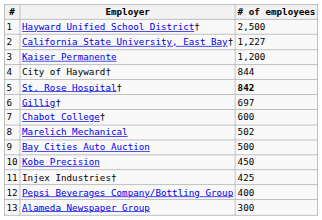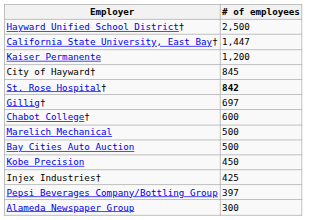 <table class="wikitable">
 <tr>
-<th>#</th>
 <th>Employer</th>
 <th># of employees</th>
 </tr>
 <tr>
-<td>1</td>
 <td><a href='#'>Hayward Unified School District</a>†</td>
 <td>2,500</td>
 </tr>
 <tr>
-<td>2</td>
 <td><a href='#'>California State University, East Bay</a>†</td>
-<td>1,227</td>
+<td>1,447</td>
 </tr>
 <tr>
-<td>3</td>
 <td><a href='#'>Kaiser Permanente</a></td>
 <td>1,200</td>
 </tr>
 <tr>
-<td>4</td>
 <td>City of Hayward†</td>
-<td>844</td>
+<td>845</td>
 </tr>
 <tr>
-<td>5</td>
 <td><a href='#'>St. Rose Hospital</a>†</td>
 <td><strong>842</strong></td>
 </tr>
 <tr>
-<td>6</td>
 <td><a href='#'>Gillig</a>†</td>
 <td>697</td>
 </tr>
 <tr>
-<td>7</td>
 <td><a href='#'>Chabot College</a>†</td>
 <td>600</td>
 </tr>
 <tr>
-<td>8</td>
 <td><a href='#'>Marelich Mechanical</a></td>
-<td>502</td>
+<td>500</td>
 </tr>
 <tr>
-<td>9</td>
 <td><a href='#'>Bay Cities Auto Auction</a></td>
 <td>500</td>
 </tr>
 <tr>
-<td>10</td>
 <td><a href='#'>Kobe Precision</a></td>
 <td>450</td>
 </tr>
 <tr>
-<td>11</td>
 <td>Injex Industries†</td>
 <td>425</td>
 </tr>
 <tr>
-<td>12</td>
 <td><a href='#'>Pepsi Beverages Company/Bottling Group</a></td>
-<td>400</td>
+<td>397</td>
 </tr>
 <tr>
-<td>13</td>
 <td><a href='#'>Alameda Newspaper Group</a></td>
 <td>300</td>
 </tr>
 </table>
